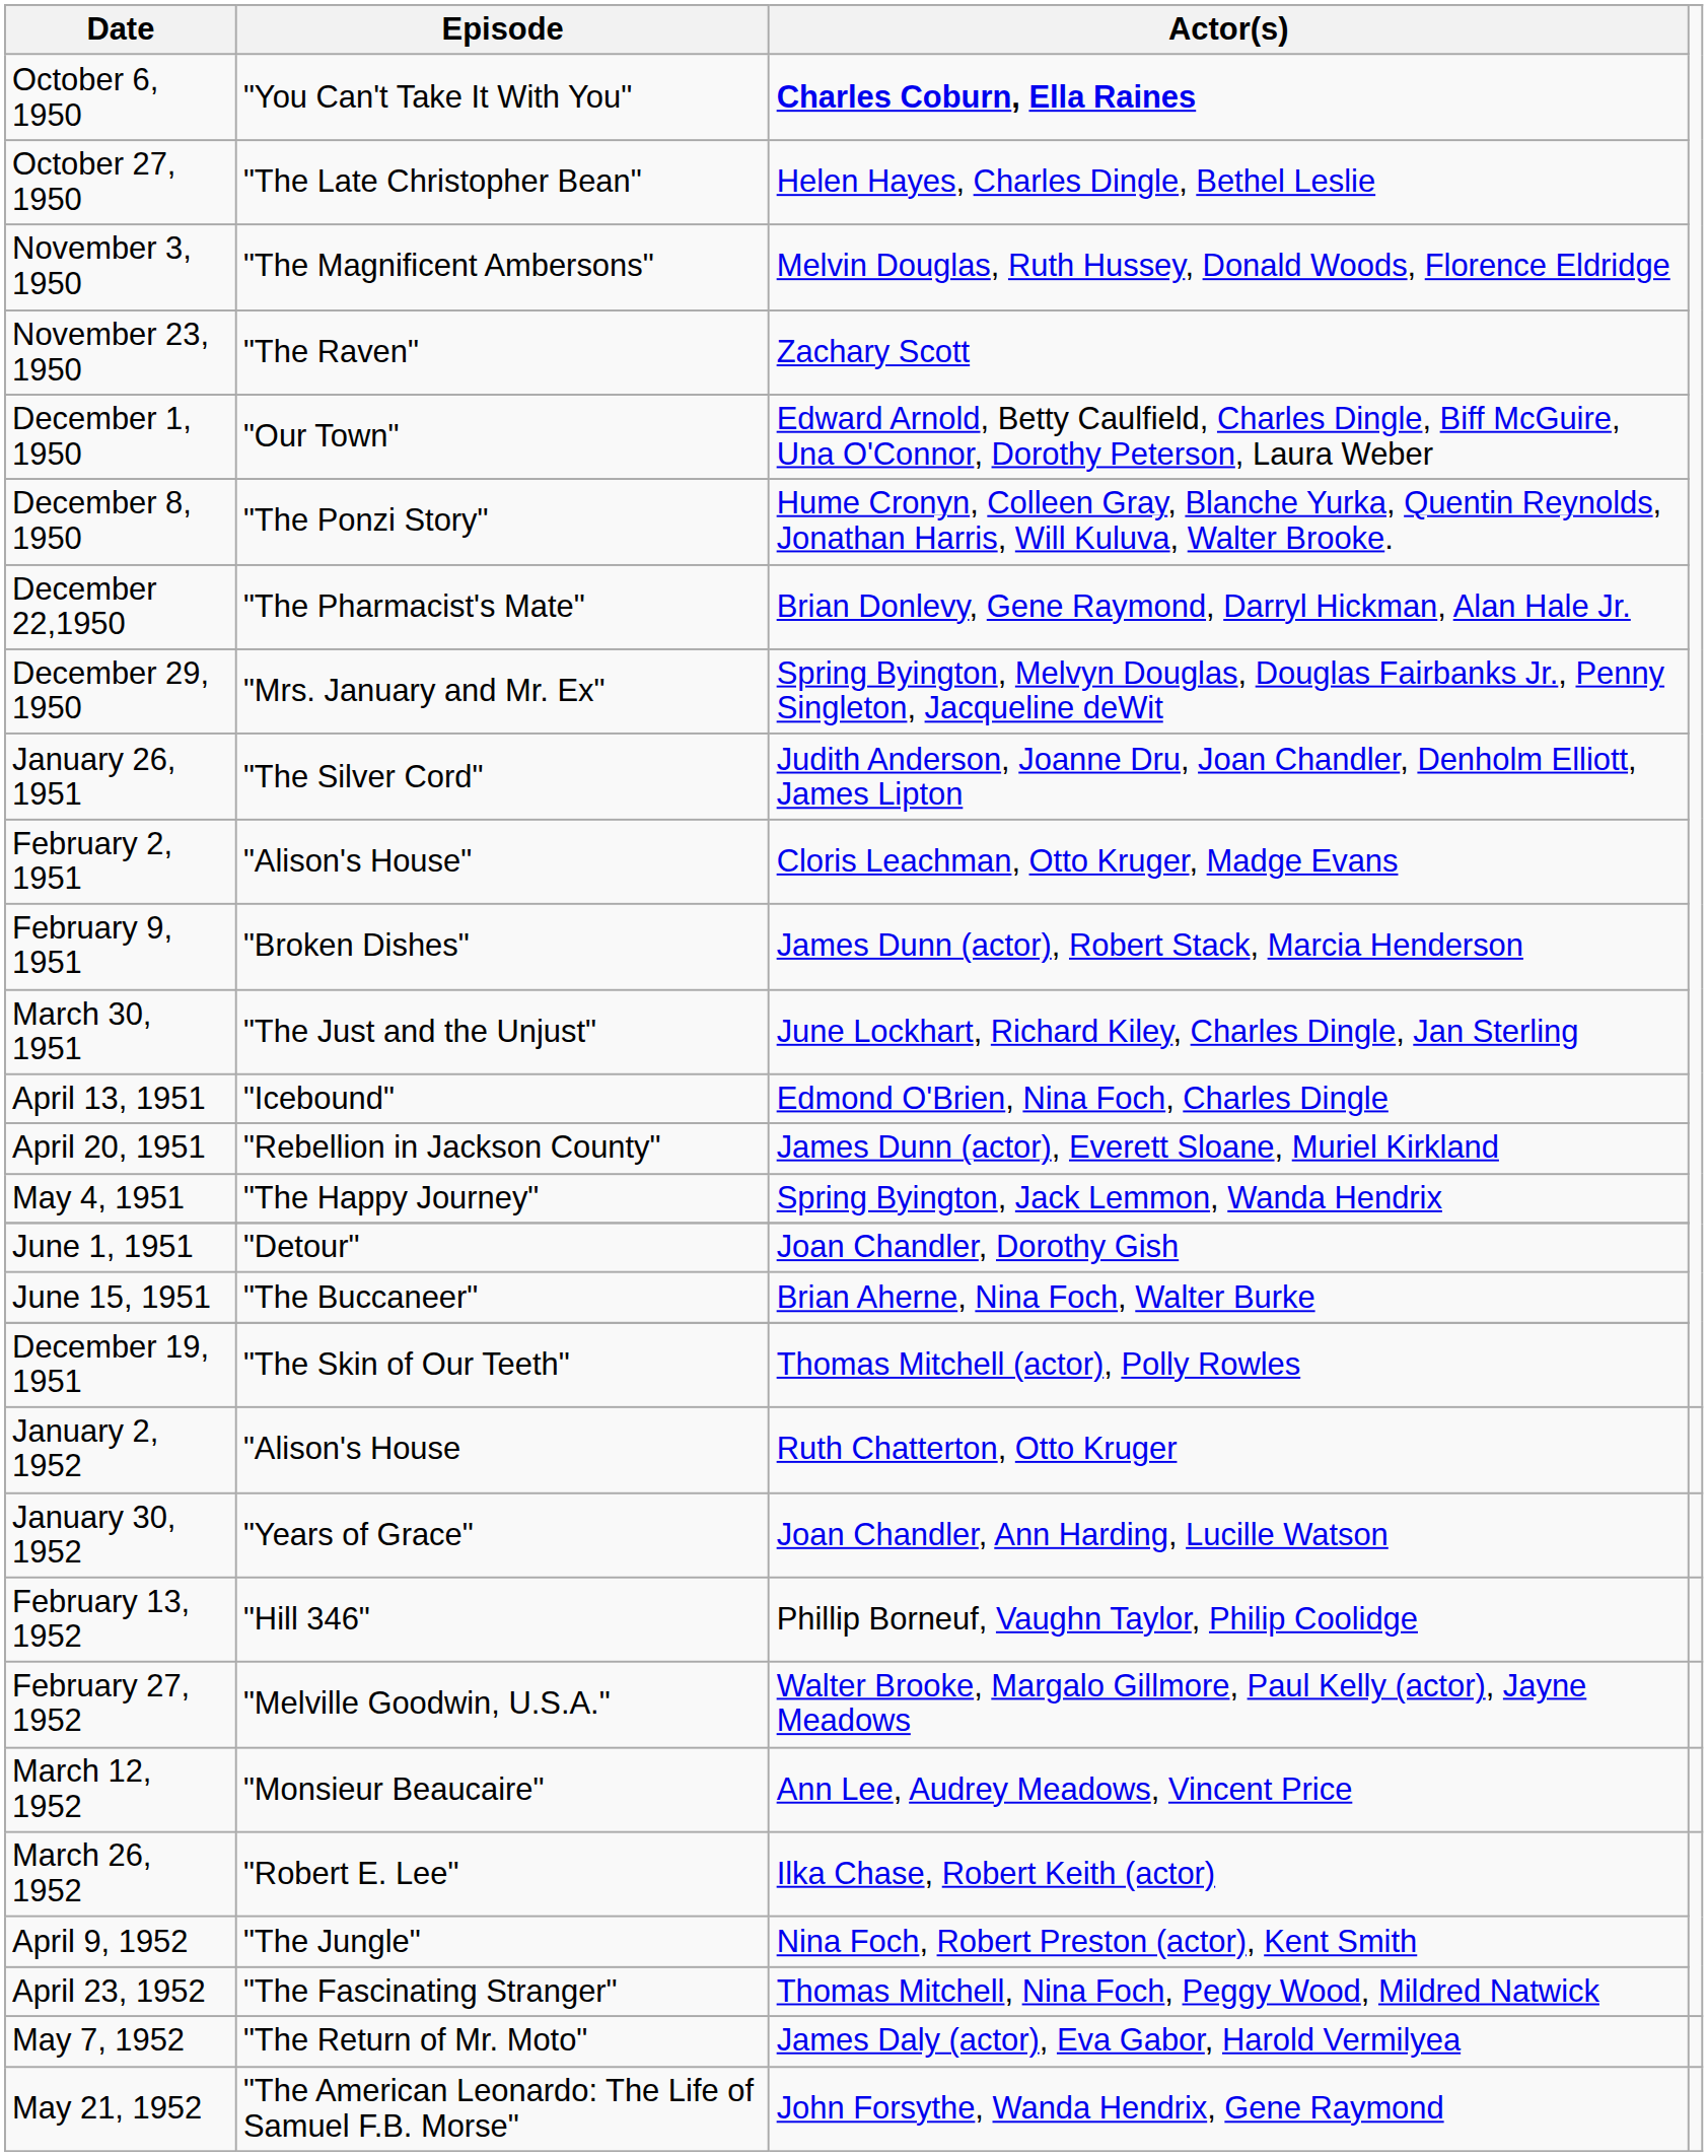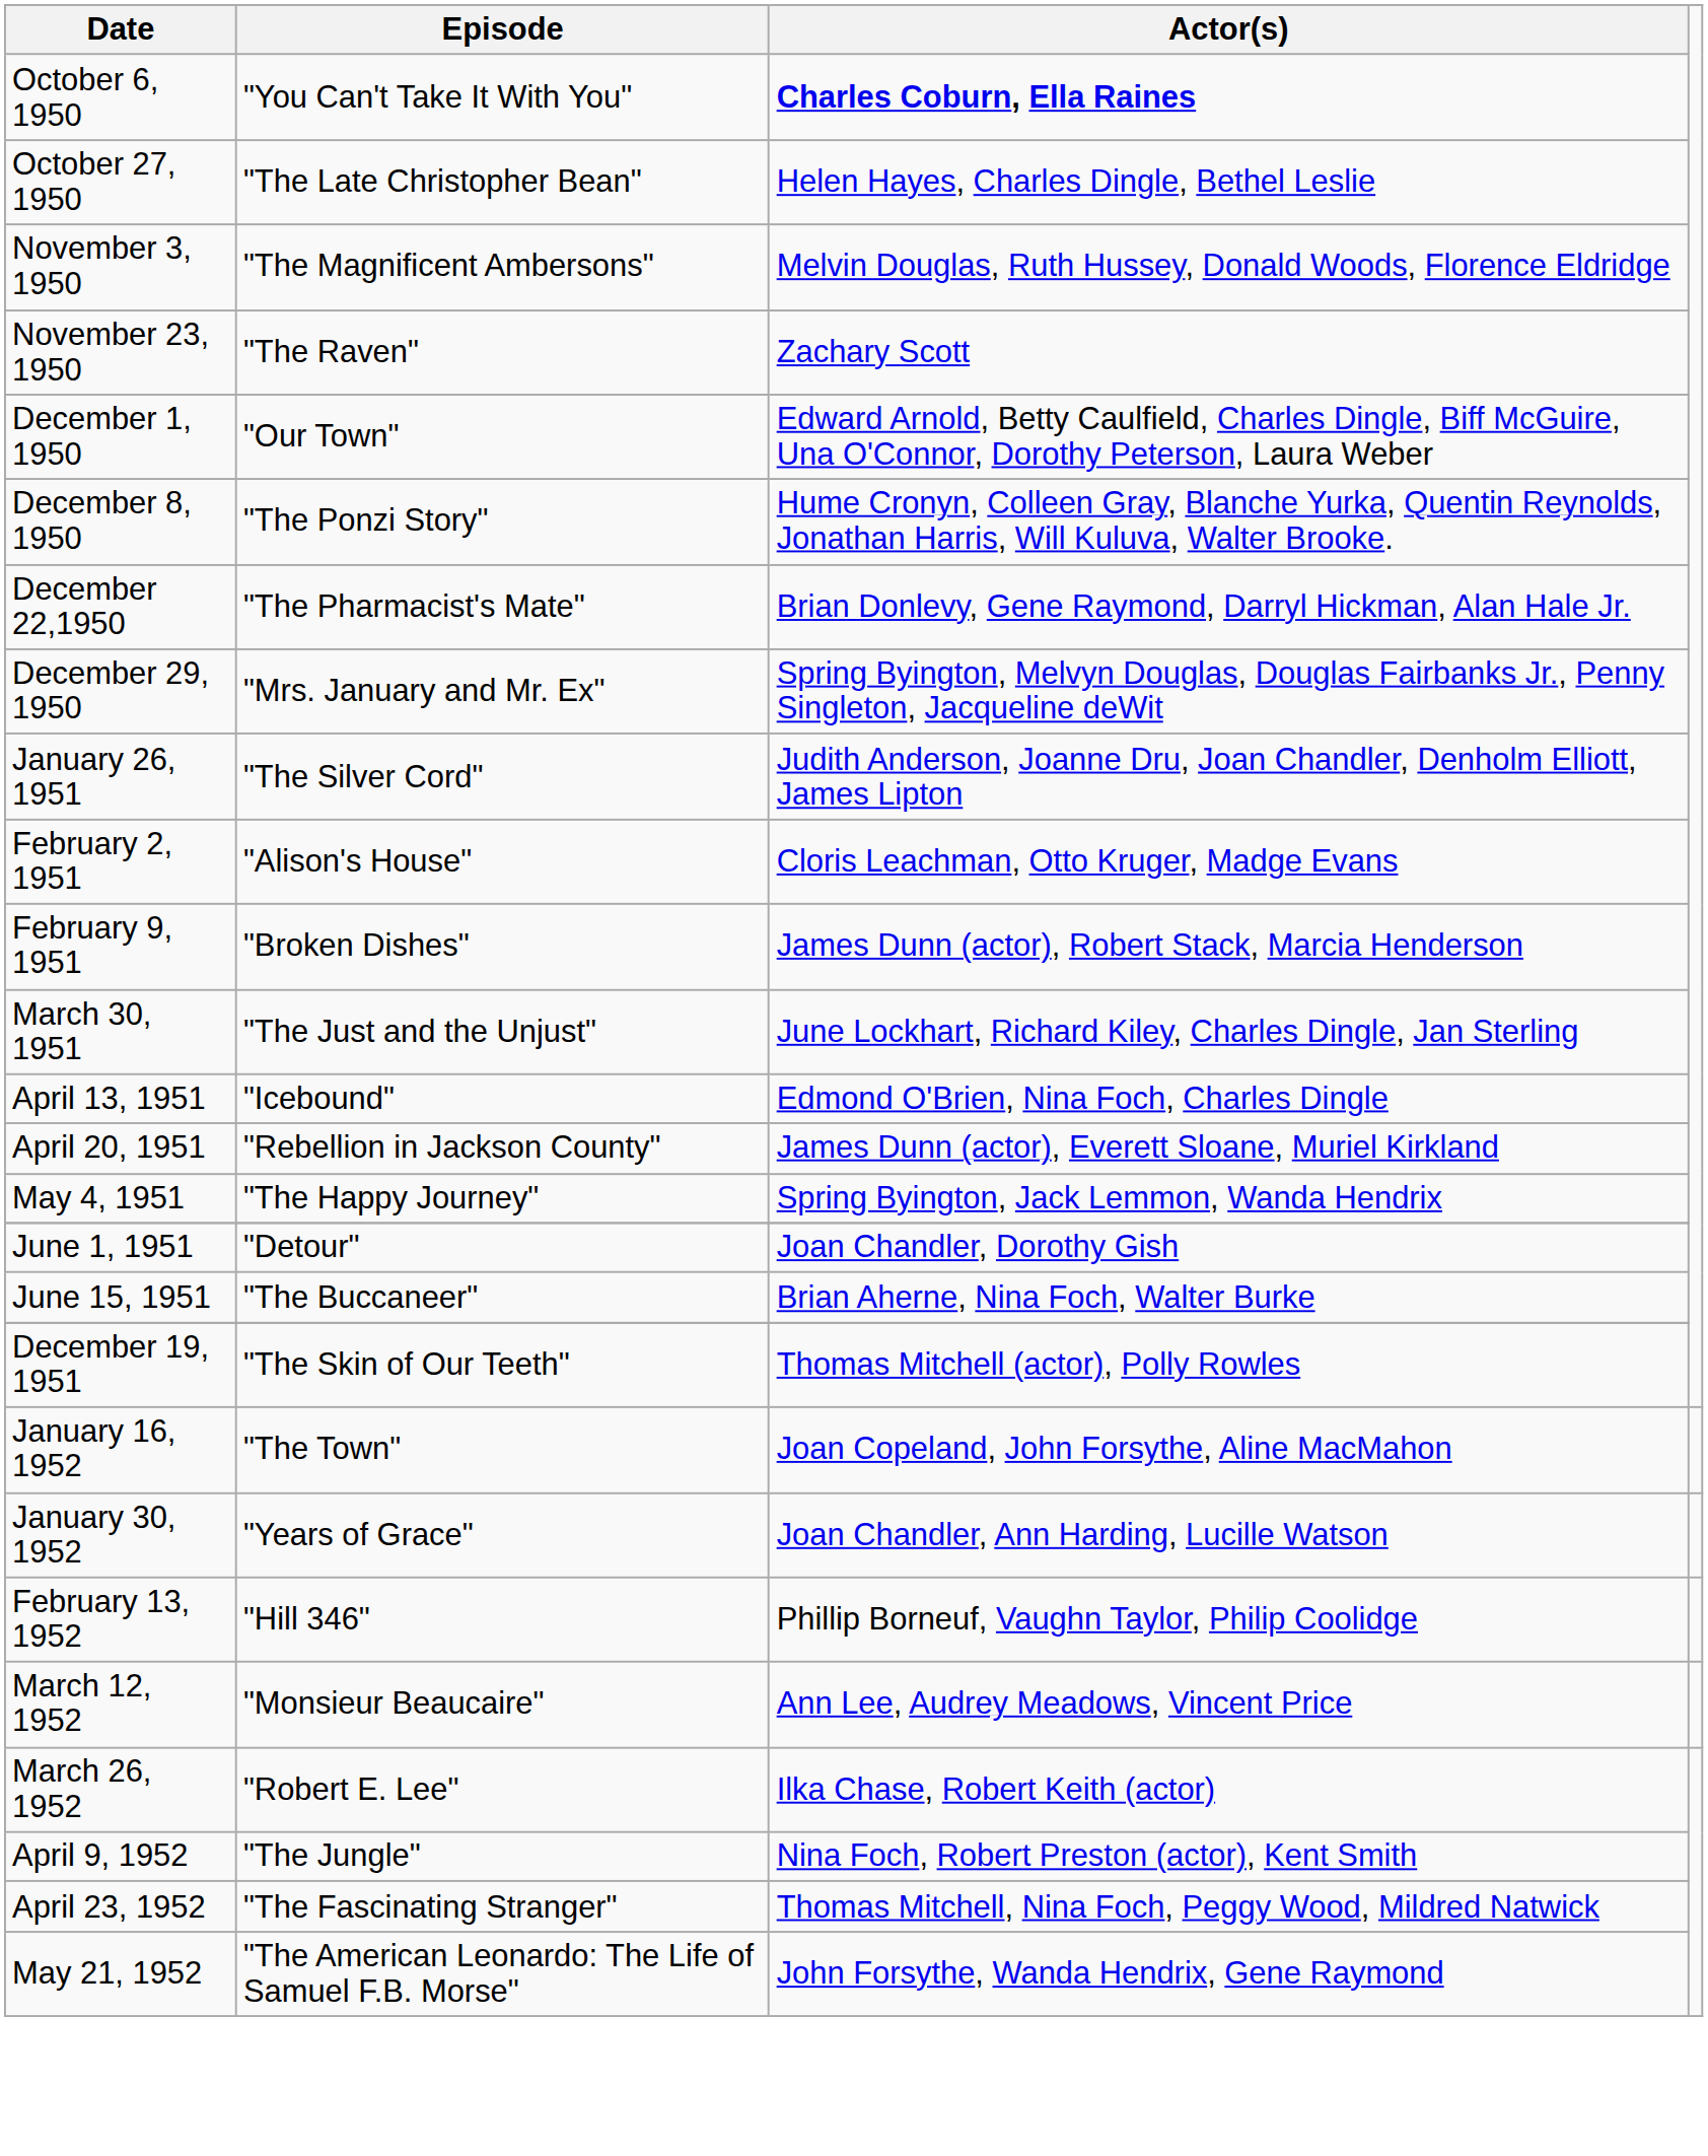 <table class="wikitable">
 <tr>
 <th>Date</th>
 <th>Episode</th>
 <th>Actor(s)</th>
 </tr>
 <tr>
 <td>October 6, 1950</td>
 <td>"You Can't Take It With You"</td>
 <td><strong><a href='#'>Charles Coburn</a>, <a href='#'>Ella Raines</a></strong></td>
 </tr>
 <tr>
 <td>October 27, 1950</td>
 <td>"The Late Christopher Bean"</td>
 <td><a href='#'>Helen Hayes</a>, <a href='#'>Charles Dingle</a>, <a href='#'>Bethel Leslie</a></td>
 </tr>
 <tr>
 <td>November 3, 1950</td>
 <td>"The Magnificent Ambersons"</td>
 <td><a href='#'>Melvin Douglas</a>, <a href='#'>Ruth Hussey</a>, <a href='#'>Donald Woods</a>, <a href='#'>Florence Eldridge</a></td>
 </tr>
 <tr>
 <td>November 23, 1950</td>
 <td>"The Raven"</td>
 <td><a href='#'>Zachary Scott</a></td>
 </tr>
 <tr>
 <td>December 1, 1950</td>
 <td>"Our Town"</td>
 <td><a href='#'>Edward Arnold</a>, Betty Caulfield, <a href='#'>Charles Dingle</a>, <a href='#'>Biff McGuire</a>, <a href='#'>Una O'Connor</a>, <a href='#'>Dorothy Peterson</a>, Laura Weber</td>
 </tr>
 <tr>
 <td>December 8, 1950</td>
 <td>"The Ponzi Story"</td>
 <td><a href='#'>Hume Cronyn</a>, <a href='#'>Colleen Gray</a>, <a href='#'>Blanche Yurka</a>, <a href='#'>Quentin Reynolds</a>, <a href='#'>Jonathan Harris</a>, <a href='#'>Will Kuluva</a>, <a href='#'>Walter Brooke</a>.</td>
 </tr>
 <tr>
 <td>December 22,1950</td>
 <td>"The Pharmacist's Mate"</td>
 <td><a href='#'>Brian Donlevy</a>, <a href='#'>Gene Raymond</a>, <a href='#'>Darryl Hickman</a>, <a href='#'>Alan Hale Jr.</a></td>
 </tr>
 <tr>
 <td>December 29, 1950</td>
 <td>"Mrs. January and Mr. Ex"</td>
 <td><a href='#'>Spring Byington</a>, <a href='#'>Melvyn Douglas</a>, <a href='#'>Douglas Fairbanks Jr.</a>, <a href='#'>Penny Singleton</a>, <a href='#'>Jacqueline deWit</a></td>
 </tr>
 <tr>
 <td>January 26, 1951</td>
 <td>"The Silver Cord"</td>
 <td><a href='#'>Judith Anderson</a>, <a href='#'>Joanne Dru</a>, <a href='#'>Joan Chandler</a>, <a href='#'>Denholm Elliott</a>, <a href='#'>James Lipton</a></td>
 </tr>
 <tr>
 <td>February 2, 1951</td>
 <td>"Alison's House"</td>
 <td><a href='#'>Cloris Leachman</a>, <a href='#'>Otto Kruger</a>, <a href='#'>Madge Evans</a></td>
 </tr>
 <tr>
 <td>February 9, 1951</td>
 <td>"Broken Dishes"</td>
 <td><a href='#'>James Dunn (actor)</a>, <a href='#'>Robert Stack</a>, <a href='#'>Marcia Henderson</a></td>
 </tr>
 <tr>
 <td>March 30, 1951</td>
 <td>"The Just and the Unjust"</td>
 <td><a href='#'>June Lockhart</a>, <a href='#'>Richard Kiley</a>, <a href='#'>Charles Dingle</a>, <a href='#'>Jan Sterling</a></td>
 </tr>
 <tr>
 <td>April 13, 1951</td>
 <td>"Icebound"</td>
 <td><a href='#'>Edmond O'Brien</a>, <a href='#'>Nina Foch</a>, <a href='#'>Charles Dingle</a></td>
 </tr>
 <tr>
 <td>April 20, 1951</td>
 <td>"Rebellion in Jackson County"</td>
 <td><a href='#'>James Dunn (actor)</a>, <a href='#'>Everett Sloane</a>, <a href='#'>Muriel Kirkland</a></td>
 </tr>
 <tr>
 <td>May 4, 1951</td>
 <td>"The Happy Journey"</td>
 <td><a href='#'>Spring Byington</a>, <a href='#'>Jack Lemmon</a>, <a href='#'>Wanda Hendrix</a></td>
 </tr>
 <tr May 18, 1951 || "The Queen's Husband" || >
 </tr>
 <tr>
 <td>June 1, 1951</td>
 <td>"Detour"</td>
 <td><a href='#'>Joan Chandler</a>, <a href='#'>Dorothy Gish</a></td>
 </tr>
 <tr>
 <td>June 15, 1951</td>
 <td>"The Buccaneer"</td>
 <td><a href='#'>Brian Aherne</a>, <a href='#'>Nina Foch</a>, <a href='#'>Walter Burke</a></td>
 </tr>
 <tr Jun 29, 1951 || "The Big Break" || >
 </tr>
 <tr>
 <td>December 19, 1951</td>
 <td>"The Skin of Our Teeth"</td>
 <td><a href='#'>Thomas Mitchell (actor)</a>, <a href='#'>Polly Rowles</a></td>
 </tr>
 <tr>
-<td>January 2, 1952</td>
-<td>"Alison's House</td>
-<td><a href='#'>Ruth Chatterton</a>, <a href='#'>Otto Kruger</a></td>
+<td>January 16, 1952</td>
+<td>"The Town"</td>
+<td><a href='#'>Joan Copeland</a>, <a href='#'>John Forsythe</a>, <a href='#'>Aline MacMahon</a></td>
 <td></td>
 </tr>
 <tr>
 <td>January 30, 1952</td>
 <td>"Years of Grace"</td>
 <td><a href='#'>Joan Chandler</a>, <a href='#'>Ann Harding</a>, <a href='#'>Lucille Watson</a></td>
 <td></td>
 </tr>
 <tr>
 <td>February 13, 1952</td>
 <td>"Hill 346"</td>
 <td>Phillip Borneuf, <a href='#'>Vaughn Taylor</a>, <a href='#'>Philip Coolidge</a></td>
-</tr>
-<tr>
-<td>February 27, 1952</td>
-<td>"Melville Goodwin, U.S.A."</td>
-<td><a href='#'>Walter Brooke</a>, <a href='#'>Margalo Gillmore</a>, <a href='#'>Paul Kelly (actor)</a>, <a href='#'>Jayne Meadows</a></td>
-<td></td>
 </tr>
 <tr>
 <td>March 12, 1952</td>
 <td>"Monsieur Beaucaire"</td>
 <td><a href='#'>Ann Lee</a>, <a href='#'>Audrey Meadows</a>, <a href='#'>Vincent Price</a></td>
 <td></td>
 </tr>
 <tr>
 <td>March 26, 1952</td>
 <td>"Robert E. Lee"</td>
 <td><a href='#'>Ilka Chase</a>, <a href='#'>Robert Keith (actor)</a></td>
 </tr>
 <tr>
 <td>April 9, 1952</td>
 <td>"The Jungle"</td>
 <td><a href='#'>Nina Foch</a>, <a href='#'>Robert Preston (actor)</a>, <a href='#'>Kent Smith</a></td>
 </tr>
 <tr>
 <td>April 23, 1952</td>
 <td>"The Fascinating Stranger"</td>
 <td><a href='#'>Thomas Mitchell</a>, <a href='#'>Nina Foch</a>, <a href='#'>Peggy Wood</a>, <a href='#'>Mildred Natwick</a></td>
 </tr>
 <tr>
-<td>May 7, 1952</td>
-<td>"The Return of Mr. Moto"</td>
-<td><a href='#'>James Daly (actor)</a>, <a href='#'>Eva Gabor</a>, <a href='#'>Harold Vermilyea</a></td>
-<td></td>
-</tr>
-<tr>
 <td>May 21, 1952</td>
 <td>"The American Leonardo: The Life of Samuel F.B. Morse"</td>
 <td><a href='#'>John Forsythe</a>, <a href='#'>Wanda Hendrix</a>, <a href='#'>Gene Raymond</a></td>
 </tr>
 </table>
